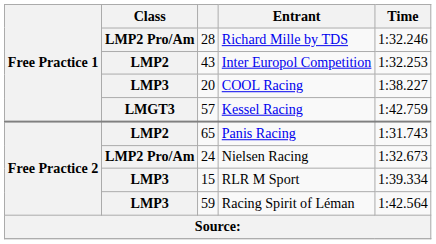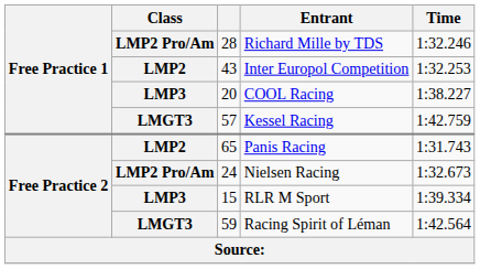 <table class="wikitable" style="font-size:90%;">
 <tr>
 <th rowspan="5">Free Practice 1</th>
 <th>Class</th>
 <th></th>
 <th>Entrant</th>
 <th>Time</th>
 </tr>
 <tr>
 <th>LMP2 Pro/Am</th>
 <td align="center">28</td>
 <td> <a href='#'>Richard Mille by TDS</a></td>
 <td>1:32.246</td>
 </tr>
 <tr>
 <th>LMP2</th>
 <td align="center">43</td>
 <td> <a href='#'>Inter Europol Competition</a></td>
 <td>1:32.253</td>
 </tr>
 <tr>
 <th>LMP3</th>
 <td align="center">20</td>
 <td> <a href='#'>COOL Racing</a></td>
 <td>1:38.227</td>
 </tr>
 <tr>
 <th>LMGT3</th>
 <td align="center">57</td>
 <td> <a href='#'>Kessel Racing</a></td>
 <td>1:42.759</td>
 </tr>
 <tr style="border-top:2px solid #808080">
 <th rowspan="4">Free Practice 2</th>
 <th>LMP2</th>
 <td align="center">65</td>
 <td> <a href='#'>Panis Racing</a></td>
 <td>1:31.743</td>
 </tr>
 <tr>
 <th>LMP2 Pro/Am</th>
 <td align="center">24</td>
 <td> Nielsen Racing</td>
 <td>1:32.673</td>
 </tr>
 <tr>
 <th>LMP3</th>
 <td align="center">15</td>
 <td> RLR M Sport</td>
 <td>1:39.334</td>
 </tr>
 <tr>
-<th>LMP3</th>
+<th>LMGT3</th>
 <td align="center">59</td>
 <td> Racing Spirit of Léman</td>
 <td>1:42.564</td>
 </tr>
 <tr>
 <th colspan="5">Source:</th>
 </tr>
 <tr>
 </tr>
 </table>
